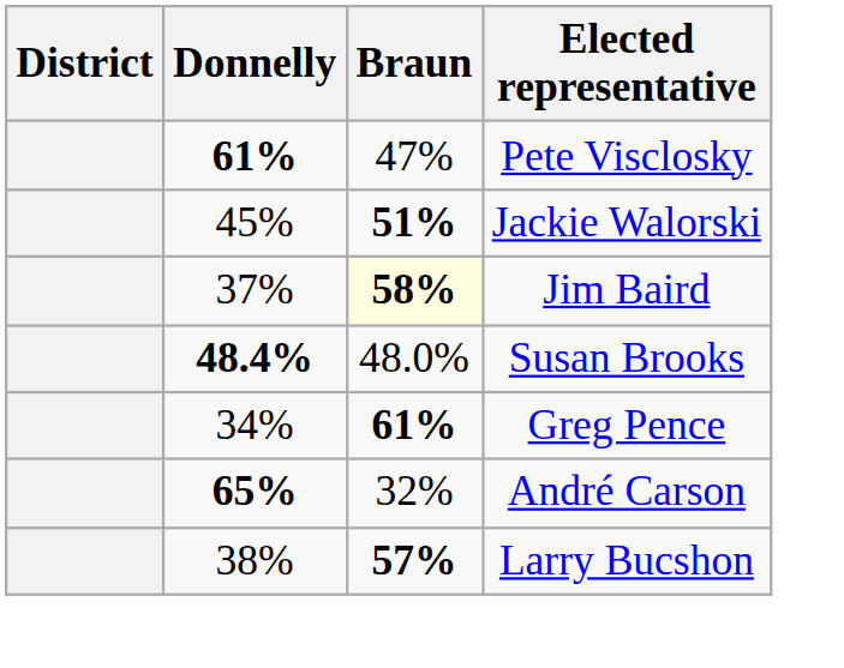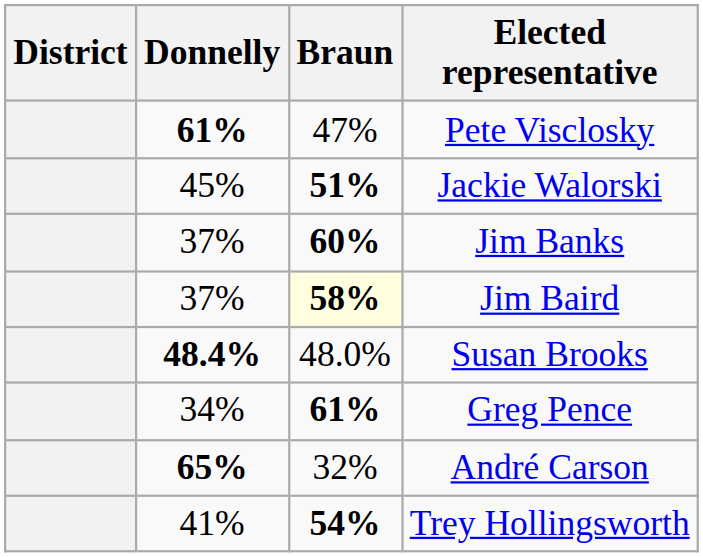 <table class=wikitable>
 <tr>
 <th>District</th>
 <th>Donnelly</th>
 <th>Braun</th>
 <th>Elected<br>representative</th>
 </tr>
 <tr align=center>
 <th></th>
 <td><strong>61%</strong></td>
 <td>47%</td>
 <td><a href='#'>Pete Visclosky</a></td>
 </tr>
 <tr align=center>
 <th></th>
 <td>45%</td>
 <td><strong>51%</strong></td>
 <td><a href='#'>Jackie Walorski</a></td>
+</tr>
+<tr align=center>
+<th></th>
+<td>37%</td>
+<td><strong>60%</strong></td>
+<td><a href='#'>Jim Banks</a></td>
 </tr>
 <tr align=center>
 <th></th>
 <td>37%</td>
 <td style="background: lightyellow;"><strong>58%</strong></td>
 <td><a href='#'>Jim Baird</a></td>
 </tr>
 <tr align=center>
 <th></th>
 <td><strong>48.4%</strong></td>
 <td>48.0%</td>
 <td><a href='#'>Susan Brooks</a></td>
 </tr>
 <tr align=center>
 <th></th>
 <td>34%</td>
 <td><strong>61%</strong></td>
 <td><a href='#'>Greg Pence</a></td>
 </tr>
 <tr align=center>
 <th></th>
 <td><strong>65%</strong></td>
 <td>32%</td>
 <td><a href='#'>André Carson</a></td>
 </tr>
 <tr align=center>
 <th></th>
-<td>38%</td>
-<td><strong>57%</strong></td>
-<td><a href='#'>Larry Bucshon</a></td>
+<td>41%</td>
+<td><strong>54%</strong></td>
+<td><a href='#'>Trey Hollingsworth</a></td>
 </tr>
 </table>
